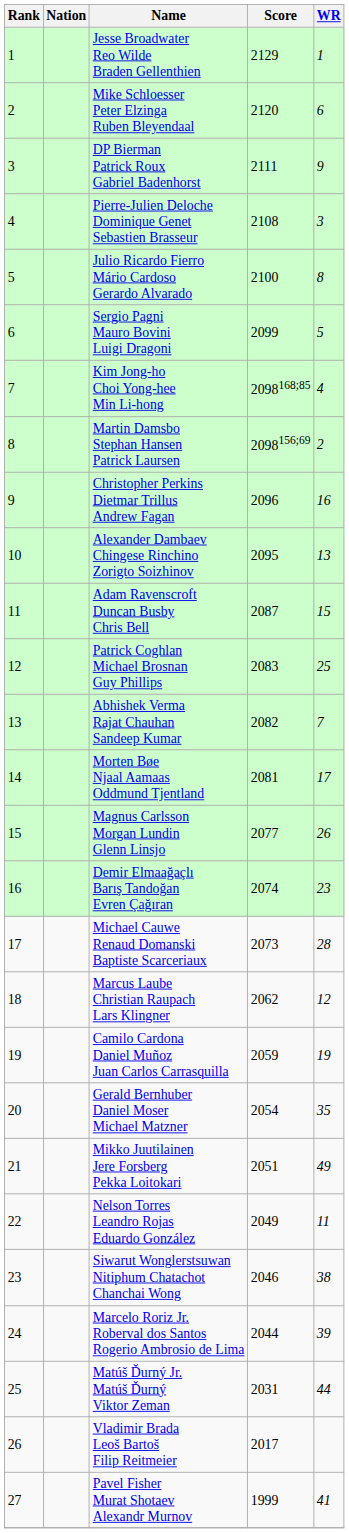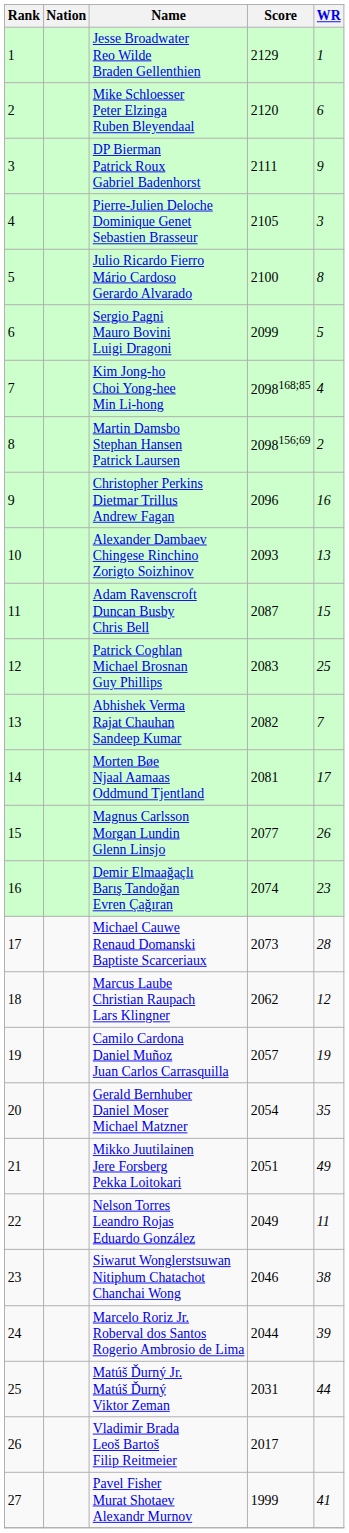 <table class="wikitable sortable" style="font-size:95%;">
 <tr>
 <th>Rank</th>
 <th>Nation</th>
 <th>Name</th>
 <th>Score</th>
 <th><a href='#'>WR</a></th>
 </tr>
 <tr style="background:#ccffcc;">
 <td>1</td>
 <td></td>
 <td><a href='#'>Jesse Broadwater</a> <br> <a href='#'>Reo Wilde</a> <br> <a href='#'>Braden Gellenthien</a></td>
 <td>2129</td>
 <td><em>1</em></td>
 </tr>
 <tr style="background:#ccffcc;">
 <td>2</td>
 <td></td>
 <td><a href='#'>Mike Schloesser</a> <br> <a href='#'>Peter Elzinga</a> <br> <a href='#'>Ruben Bleyendaal</a></td>
 <td>2120</td>
 <td><em>6</em></td>
 </tr>
 <tr style="background:#ccffcc;">
 <td>3</td>
 <td></td>
 <td><a href='#'>DP Bierman</a> <br> <a href='#'>Patrick Roux</a> <br> <a href='#'>Gabriel Badenhorst</a></td>
 <td>2111</td>
 <td><em>9</em></td>
 </tr>
 <tr style="background:#ccffcc;">
 <td>4</td>
 <td></td>
 <td><a href='#'>Pierre-Julien Deloche</a> <br> <a href='#'>Dominique Genet</a> <br> <a href='#'>Sebastien Brasseur</a></td>
-<td>2108</td>
+<td>2105</td>
 <td><em>3</em></td>
 </tr>
 <tr style="background:#ccffcc;">
 <td>5</td>
 <td></td>
 <td><a href='#'>Julio Ricardo Fierro</a> <br> <a href='#'>Mário Cardoso</a> <br> <a href='#'>Gerardo Alvarado</a></td>
 <td>2100</td>
 <td><em>8</em></td>
 </tr>
 <tr style="background:#ccffcc;">
 <td>6</td>
 <td></td>
 <td><a href='#'>Sergio Pagni</a> <br> <a href='#'>Mauro Bovini</a> <br> <a href='#'>Luigi Dragoni</a></td>
 <td>2099</td>
 <td><em>5</em></td>
 </tr>
 <tr style="background:#ccffcc;">
 <td>7</td>
 <td></td>
 <td><a href='#'>Kim Jong-ho</a> <br> <a href='#'>Choi Yong-hee</a> <br> <a href='#'>Min Li-hong</a></td>
 <td>2098<sup>168;85</sup></td>
 <td><em>4</em></td>
 </tr>
 <tr style="background:#ccffcc;">
 <td>8</td>
 <td></td>
 <td><a href='#'>Martin Damsbo</a> <br> <a href='#'>Stephan Hansen</a> <br> <a href='#'>Patrick Laursen</a></td>
 <td>2098<sup>156;69</sup></td>
 <td><em>2</em></td>
 </tr>
 <tr style="background:#ccffcc;">
 <td>9</td>
 <td></td>
 <td><a href='#'>Christopher Perkins</a> <br> <a href='#'>Dietmar Trillus</a> <br> <a href='#'>Andrew Fagan</a></td>
 <td>2096</td>
 <td><em>16</em></td>
 </tr>
 <tr style="background:#ccffcc;">
 <td>10</td>
 <td></td>
 <td><a href='#'>Alexander Dambaev</a> <br> <a href='#'>Chingese Rinchino</a> <br> <a href='#'>Zorigto Soizhinov</a></td>
-<td>2095</td>
+<td>2093</td>
 <td><em>13</em></td>
 </tr>
 <tr style="background:#ccffcc;">
 <td>11</td>
 <td></td>
 <td><a href='#'>Adam Ravenscroft</a> <br> <a href='#'>Duncan Busby</a> <br> <a href='#'>Chris Bell</a></td>
 <td>2087</td>
 <td><em>15</em></td>
 </tr>
 <tr style="background:#ccffcc;">
 <td>12</td>
 <td></td>
 <td><a href='#'>Patrick Coghlan</a> <br> <a href='#'>Michael Brosnan</a> <br> <a href='#'>Guy Phillips</a></td>
 <td>2083</td>
 <td><em>25</em></td>
 </tr>
 <tr style="background:#ccffcc;">
 <td>13</td>
 <td></td>
 <td><a href='#'>Abhishek Verma</a> <br> <a href='#'>Rajat Chauhan</a> <br> <a href='#'>Sandeep Kumar</a></td>
 <td>2082</td>
 <td><em>7</em></td>
 </tr>
 <tr style="background:#ccffcc;">
 <td>14</td>
 <td></td>
 <td><a href='#'>Morten Bøe</a> <br> <a href='#'>Njaal Aamaas</a> <br> <a href='#'>Oddmund Tjentland</a></td>
 <td>2081</td>
 <td><em>17</em></td>
 </tr>
 <tr style="background:#ccffcc;">
 <td>15</td>
 <td></td>
 <td><a href='#'>Magnus Carlsson</a> <br> <a href='#'>Morgan Lundin</a> <br> <a href='#'>Glenn Linsjo</a></td>
 <td>2077</td>
 <td><em>26</em></td>
 </tr>
 <tr style="background:#ccffcc;">
 <td>16</td>
 <td></td>
 <td><a href='#'>Demir Elmaağaçlı</a> <br> <a href='#'>Barış Tandoğan</a> <br> <a href='#'>Evren Çağıran</a></td>
 <td>2074</td>
 <td><em>23</em></td>
 </tr>
 <tr>
 <td>17</td>
 <td></td>
 <td><a href='#'>Michael Cauwe</a> <br> <a href='#'>Renaud Domanski</a> <br> <a href='#'>Baptiste Scarceriaux</a></td>
 <td>2073</td>
 <td><em>28</em></td>
 </tr>
 <tr>
 <td>18</td>
 <td></td>
 <td><a href='#'>Marcus Laube</a> <br> <a href='#'>Christian Raupach</a> <br> <a href='#'>Lars Klingner</a></td>
 <td>2062</td>
 <td><em>12</em></td>
 </tr>
 <tr>
 <td>19</td>
 <td></td>
 <td><a href='#'>Camilo Cardona</a> <br> <a href='#'>Daniel Muñoz</a> <br> <a href='#'>Juan Carlos Carrasquilla</a></td>
-<td>2059</td>
+<td>2057</td>
 <td><em>19</em></td>
 </tr>
 <tr>
 <td>20</td>
 <td></td>
 <td><a href='#'>Gerald Bernhuber</a> <br> <a href='#'>Daniel Moser</a> <br> <a href='#'>Michael Matzner</a></td>
 <td>2054</td>
 <td><em>35</em></td>
 </tr>
 <tr>
 <td>21</td>
 <td></td>
 <td><a href='#'>Mikko Juutilainen</a> <br> <a href='#'>Jere Forsberg</a> <br> <a href='#'>Pekka Loitokari</a></td>
 <td>2051</td>
 <td><em>49</em></td>
 </tr>
 <tr>
 <td>22</td>
 <td></td>
 <td><a href='#'>Nelson Torres</a> <br> <a href='#'>Leandro Rojas</a> <br> <a href='#'>Eduardo González</a></td>
 <td>2049</td>
 <td><em>11</em></td>
 </tr>
 <tr>
 <td>23</td>
 <td></td>
 <td><a href='#'>Siwarut Wonglerstsuwan</a> <br> <a href='#'>Nitiphum Chatachot</a> <br> <a href='#'>Chanchai Wong</a></td>
 <td>2046</td>
 <td><em>38</em></td>
 </tr>
 <tr>
 <td>24</td>
 <td></td>
 <td><a href='#'>Marcelo Roriz Jr.</a> <br> <a href='#'>Roberval dos Santos</a> <br> <a href='#'>Rogerio Ambrosio de Lima</a></td>
 <td>2044</td>
 <td><em>39</em></td>
 </tr>
 <tr>
 <td>25</td>
 <td></td>
 <td><a href='#'>Matúš Ďurný Jr.</a> <br> <a href='#'>Matúš Ďurný</a> <br> <a href='#'>Viktor Zeman</a></td>
 <td>2031</td>
 <td><em>44</em></td>
 </tr>
 <tr>
 <td>26</td>
 <td></td>
 <td><a href='#'>Vladimir Brada</a> <br> <a href='#'>Leoš Bartoš</a> <br> <a href='#'>Filip Reitmeier</a></td>
 <td>2017</td>
 <td></td>
 </tr>
 <tr>
 <td>27</td>
 <td></td>
 <td><a href='#'>Pavel Fisher</a> <br> <a href='#'>Murat Shotaev</a> <br> <a href='#'>Alexandr Murnov</a></td>
 <td>1999</td>
 <td><em>41</em></td>
 </tr>
 <tr>
 </tr>
 </table>
